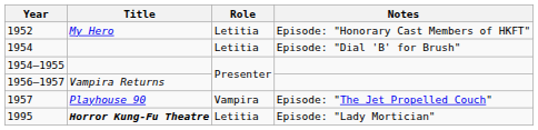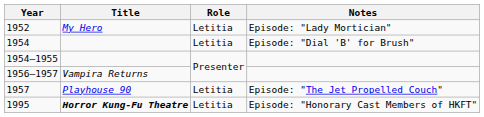 <table class="wikitable sortable">
 <tr>
 <th>Year</th>
 <th>Title</th>
 <th>Role</th>
 <th class="unsortable">Notes</th>
 </tr>
 <tr>
 <td>1952</td>
 <td><em><a href='#'>My Hero</a></em></td>
 <td>Letitia</td>
-<td>Episode: "Honorary Cast Members of HKFT"</td>
+<td>Episode: "Lady Mortician"</td>
 </tr>
 <tr>
 <td>1954</td>
 <td><em></em></td>
 <td>Letitia</td>
 <td>Episode: "Dial 'B' for Brush"</td>
 </tr>
 <tr>
 <td>1954–1955</td>
 <td><em></em></td>
 <td rowspan=2>Presenter </td>
 <td></td>
 </tr>
 <tr>
 <td>1956–1957</td>
 <td><em>Vampira Returns</em></td>
 <td></td>
 </tr>
 <tr>
 <td>1957</td>
 <td><em><a href='#'>Playhouse 90</a></em></td>
-<td>Vampira</td>
+<td>Letitia</td>
 <td>Episode: "<a href='#'>The Jet Propelled Couch</a>"</td>
 </tr>
 <tr>
 <td>1995</td>
 <td><strong><em>Horror Kung-Fu Theatre</em></strong></td>
 <td>Letitia</td>
-<td>Episode: "Lady Mortician"</td>
+<td>Episode: "Honorary Cast Members of HKFT"</td>
 </tr>
 </table>
